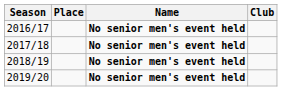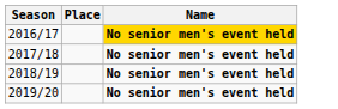 <table class="wikitable sortable">
 <tr>
 <th>Season</th>
 <th>Place</th>
 <th>Name</th>
-<th>Club</th>
 </tr>
 <tr>
 <td>2016/17</td>
 <td></td>
-<td><strong>No senior men's event held</strong></td>
-<td></td>
+<td style="background: gold;"><strong>No senior men's event held</strong></td>
 </tr>
 <tr>
 <td>2017/18</td>
 <td></td>
 <td><strong>No senior men's event held</strong></td>
-<td></td>
 </tr>
 <tr>
 <td>2018/19</td>
 <td></td>
 <td><strong>No senior men's event held</strong></td>
-<td></td>
 </tr>
 <tr>
 <td>2019/20</td>
 <td></td>
 <td><strong>No senior men's event held</strong></td>
-<td></td>
 </tr>
 </table>
